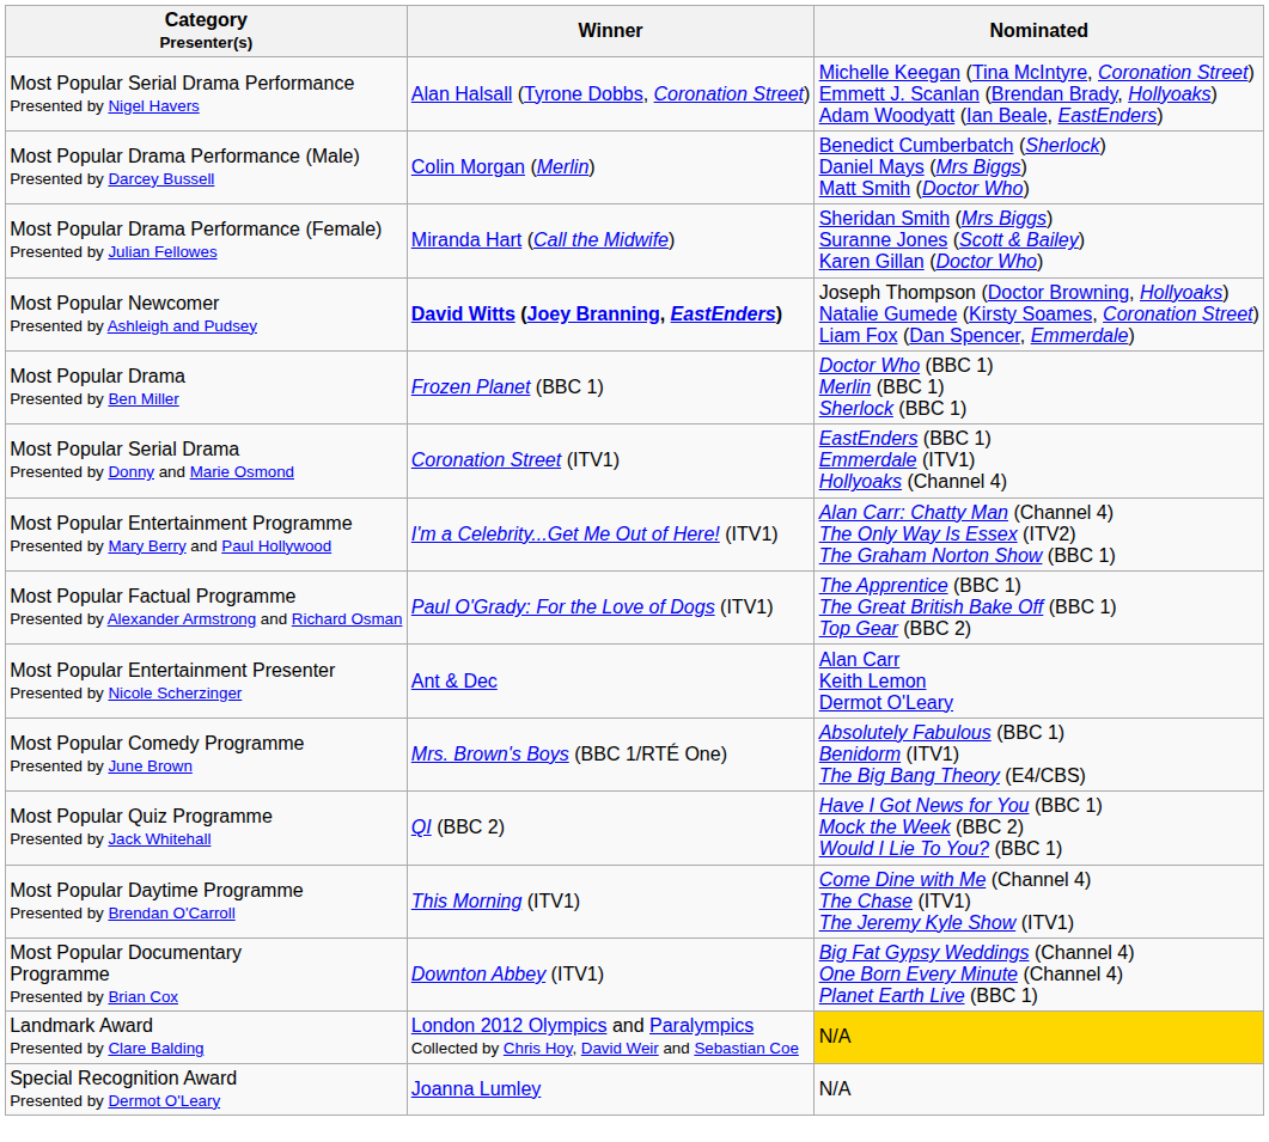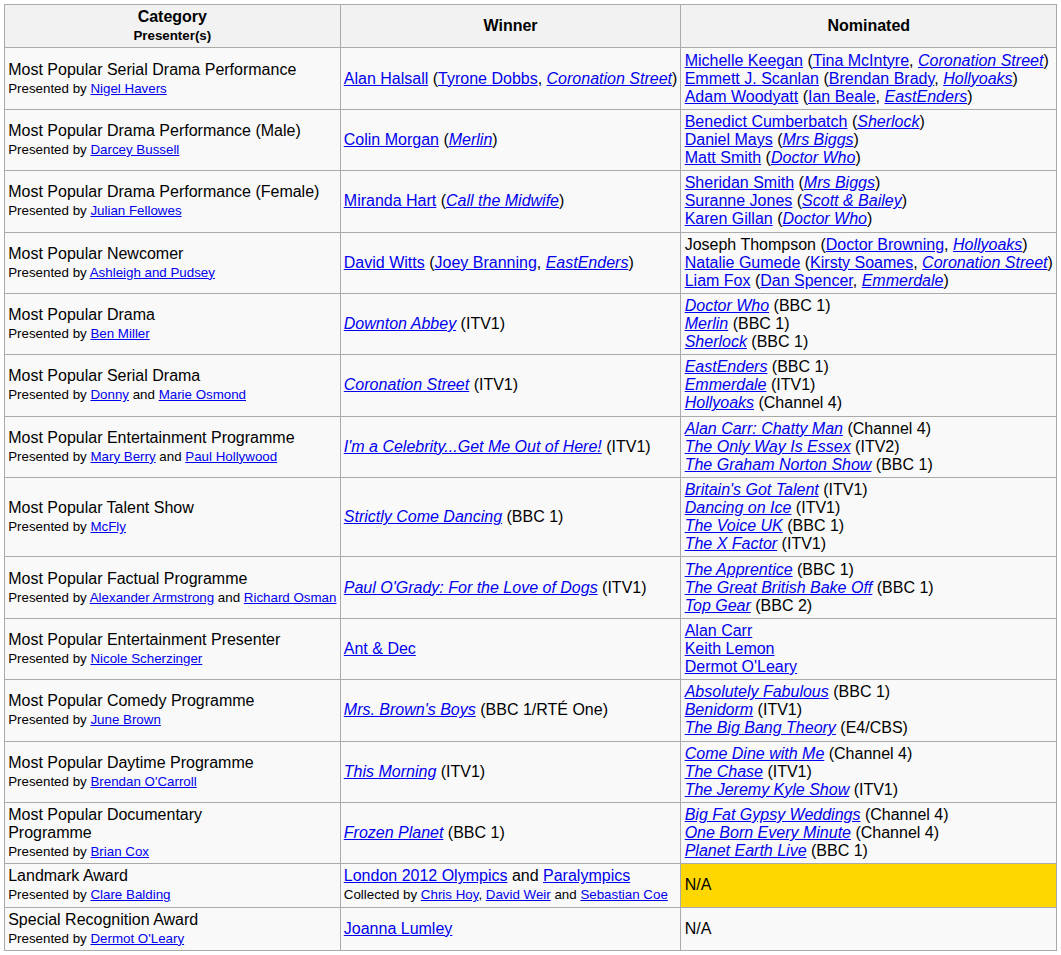 <table class="wikitable sortable">
 <tr>
 <th>Category<br><small>Presenter(s)</small></th>
 <th>Winner</th>
 <th>Nominated</th>
 </tr>
 <tr>
 <td>Most Popular Serial Drama Performance<br><small>Presented by <a href='#'>Nigel Havers</a></small></td>
 <td><a href='#'>Alan Halsall</a> (<a href='#'>Tyrone Dobbs</a>, <em><a href='#'>Coronation Street</a></em>)</td>
 <td><a href='#'>Michelle Keegan</a> (<a href='#'>Tina McIntyre</a>, <em><a href='#'>Coronation Street</a></em>)<br><a href='#'>Emmett J. Scanlan</a> (<a href='#'>Brendan Brady</a>, <em><a href='#'>Hollyoaks</a></em>)<br><a href='#'>Adam Woodyatt</a> (<a href='#'>Ian Beale</a>, <em><a href='#'>EastEnders</a></em>)</td>
 </tr>
 <tr>
 <td>Most Popular Drama Performance (Male)<br><small>Presented by <a href='#'>Darcey Bussell</a></small></td>
 <td><a href='#'>Colin Morgan</a> (<em><a href='#'>Merlin</a></em>)</td>
 <td><a href='#'>Benedict Cumberbatch</a> (<em><a href='#'>Sherlock</a></em>)<br><a href='#'>Daniel Mays</a> (<em><a href='#'>Mrs Biggs</a></em>)<br><a href='#'>Matt Smith</a> (<em><a href='#'>Doctor Who</a></em>)</td>
 </tr>
 <tr>
 <td>Most Popular Drama Performance (Female)<br><small>Presented by <a href='#'>Julian Fellowes</a></small></td>
 <td><a href='#'>Miranda Hart</a> (<em><a href='#'>Call the Midwife</a></em>)</td>
 <td><a href='#'>Sheridan Smith</a> (<em><a href='#'>Mrs Biggs</a></em>)<br><a href='#'>Suranne Jones</a> (<em><a href='#'>Scott & Bailey</a></em>)<br><a href='#'>Karen Gillan</a> (<em><a href='#'>Doctor Who</a></em>)</td>
 </tr>
 <tr>
 <td>Most Popular Newcomer<br><small>Presented by <a href='#'>Ashleigh and Pudsey</a></small></td>
-<td><strong><a href='#'>David Witts</a> (<a href='#'>Joey Branning</a>, <em><a href='#'>EastEnders</a></em>)</strong></td>
+<td><a href='#'>David Witts</a> (<a href='#'>Joey Branning</a>, <em><a href='#'>EastEnders</a></em>)</td>
 <td>Joseph Thompson (<a href='#'>Doctor Browning</a>, <em><a href='#'>Hollyoaks</a></em>)<br><a href='#'>Natalie Gumede</a> (<a href='#'>Kirsty Soames</a>, <em><a href='#'>Coronation Street</a></em>)<br><a href='#'>Liam Fox</a> (<a href='#'>Dan Spencer</a>, <em><a href='#'>Emmerdale</a></em>)</td>
 </tr>
 <tr>
 <td>Most Popular Drama<br><small>Presented by <a href='#'>Ben Miller</a></small></td>
-<td><em><a href='#'>Frozen Planet</a></em> (BBC 1)</td>
+<td><em><a href='#'>Downton Abbey</a></em> (ITV1)</td>
 <td><em><a href='#'>Doctor Who</a></em> (BBC 1)<br><em><a href='#'>Merlin</a></em> (BBC 1)<br><em><a href='#'>Sherlock</a></em> (BBC 1)</td>
 </tr>
 <tr>
 <td>Most Popular Serial Drama<br><small>Presented by <a href='#'>Donny</a> and <a href='#'>Marie Osmond</a></small></td>
 <td><em><a href='#'>Coronation Street</a></em> (ITV1)</td>
 <td><em><a href='#'>EastEnders</a></em> (BBC 1)<br><em><a href='#'>Emmerdale</a></em> (ITV1)<br><em><a href='#'>Hollyoaks</a></em> (Channel 4)</td>
 </tr>
 <tr>
 <td>Most Popular Entertainment Programme<br><small>Presented by <a href='#'>Mary Berry</a> and <a href='#'>Paul Hollywood</a></small></td>
 <td><em><a href='#'>I'm a Celebrity...Get Me Out of Here!</a></em> (ITV1)</td>
 <td><em><a href='#'>Alan Carr: Chatty Man</a></em> (Channel 4)<br><em><a href='#'>The Only Way Is Essex</a></em> (ITV2)<br><em><a href='#'>The Graham Norton Show</a></em> (BBC 1)</td>
+</tr>
+<tr>
+<td>Most Popular Talent Show<br><small>Presented by <a href='#'>McFly</a></small></td>
+<td><em><a href='#'>Strictly Come Dancing</a></em> (BBC 1)</td>
+<td><em><a href='#'>Britain's Got Talent</a></em> (ITV1)<br><em><a href='#'>Dancing on Ice</a></em> (ITV1)<br><em><a href='#'>The Voice UK</a></em> (BBC 1)<br><em><a href='#'>The X Factor</a></em> (ITV1)</td>
 </tr>
 <tr>
 <td>Most Popular Factual Programme<br><small>Presented by <a href='#'>Alexander Armstrong</a> and <a href='#'>Richard Osman</a></small></td>
 <td><em><a href='#'>Paul O'Grady: For the Love of Dogs</a></em> (ITV1)</td>
 <td><em><a href='#'>The Apprentice</a></em> (BBC 1)<br><em><a href='#'>The Great British Bake Off</a></em> (BBC 1)<br><em><a href='#'>Top Gear</a></em> (BBC 2)</td>
 </tr>
 <tr>
 <td>Most Popular Entertainment Presenter<br><small>Presented by <a href='#'>Nicole Scherzinger</a></small></td>
 <td><a href='#'>Ant & Dec</a></td>
 <td><a href='#'>Alan Carr</a><br><a href='#'>Keith Lemon</a><br><a href='#'>Dermot O'Leary</a></td>
 </tr>
 <tr>
 <td>Most Popular Comedy Programme<br><small>Presented by <a href='#'>June Brown</a></small></td>
 <td><em><a href='#'>Mrs. Brown's Boys</a></em> (BBC 1/RTÉ One)</td>
 <td><em><a href='#'>Absolutely Fabulous</a></em> (BBC 1)<br><em><a href='#'>Benidorm</a></em> (ITV1)<br><em><a href='#'>The Big Bang Theory</a></em> (E4/CBS)</td>
 </tr>
 <tr>
-<td>Most Popular Quiz Programme<br><small>Presented by <a href='#'>Jack Whitehall</a></small></td>
-<td><em><a href='#'>QI</a></em> (BBC 2)</td>
-<td><em><a href='#'>Have I Got News for You</a></em> (BBC 1)<br><em><a href='#'>Mock the Week</a></em> (BBC 2)<br><em><a href='#'>Would I Lie To You?</a></em> (BBC 1)</td>
-</tr>
-<tr>
 <td>Most Popular Daytime Programme<br><small>Presented by <a href='#'>Brendan O'Carroll</a></small></td>
 <td><em><a href='#'>This Morning</a></em> (ITV1)</td>
 <td><em><a href='#'>Come Dine with Me</a></em> (Channel 4)<br><em><a href='#'>The Chase</a></em> (ITV1)<br><em><a href='#'>The Jeremy Kyle Show</a></em> (ITV1)</td>
 </tr>
 <tr>
 <td>Most Popular Documentary<br>Programme<br><small>Presented by <a href='#'>Brian Cox</a></small></td>
-<td><em><a href='#'>Downton Abbey</a></em> (ITV1)</td>
+<td><em><a href='#'>Frozen Planet</a></em> (BBC 1)</td>
 <td><em><a href='#'>Big Fat Gypsy Weddings</a></em> (Channel 4)<br><em><a href='#'>One Born Every Minute</a></em> (Channel 4)<br><em><a href='#'>Planet Earth Live</a></em> (BBC 1)</td>
 </tr>
 <tr>
 <td>Landmark Award<br><small>Presented by <a href='#'>Clare Balding</a></small></td>
 <td><a href='#'>London 2012 Olympics</a> and <a href='#'>Paralympics</a><br><small>Collected by <a href='#'>Chris Hoy</a>, <a href='#'>David Weir</a> and <a href='#'>Sebastian Coe</a></small></td>
 <td style="background: gold;">N/A</td>
 </tr>
 <tr>
 <td>Special Recognition Award<br><small>Presented by <a href='#'>Dermot O'Leary</a></small></td>
 <td><a href='#'>Joanna Lumley</a></td>
 <td>N/A</td>
 </tr>
 </table>
